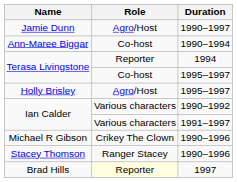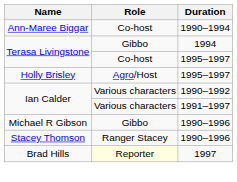 <table class="wikitable" style="text-align:center">
 <tr>
 <th scope="col">Name</th>
 <th scope="col">Role</th>
 <th scope="col">Duration</th>
-</tr>
-<tr>
-<td><a href='#'>Jamie Dunn</a></td>
-<td><a href='#'>Agro</a>/Host</td>
-<td>1990–1997</td>
 </tr>
 <tr>
 <td><a href='#'>Ann-Maree Biggar</a></td>
 <td>Co-host</td>
 <td>1990–1994</td>
 </tr>
 <tr>
 <td rowspan="2"><a href='#'>Terasa Livingstone</a></td>
-<td>Reporter</td>
+<td>Gibbo</td>
 <td>1994</td>
 </tr>
 <tr>
 <td>Co-host</td>
 <td>1995–1997</td>
 </tr>
 <tr>
 <td><a href='#'>Holly Brisley</a></td>
 <td><a href='#'>Agro</a>/Host</td>
 <td>1995–1997</td>
 </tr>
 <tr>
 <td rowspan="2">Ian Calder</td>
 <td>Various characters</td>
 <td>1990–1992</td>
 </tr>
 <tr>
 <td>Various characters</td>
 <td>1991–1997</td>
 </tr>
 <tr>
 <td>Michael R Gibson</td>
-<td>Crikey The Clown</td>
+<td>Gibbo</td>
 <td>1990–1996</td>
 </tr>
 <tr>
 <td><a href='#'>Stacey Thomson</a></td>
 <td>Ranger Stacey</td>
 <td>1990–1996</td>
 </tr>
 <tr>
 <td>Brad Hills</td>
 <td style="background: lightyellow;">Reporter</td>
 <td>1997</td>
 </tr>
 </table>
